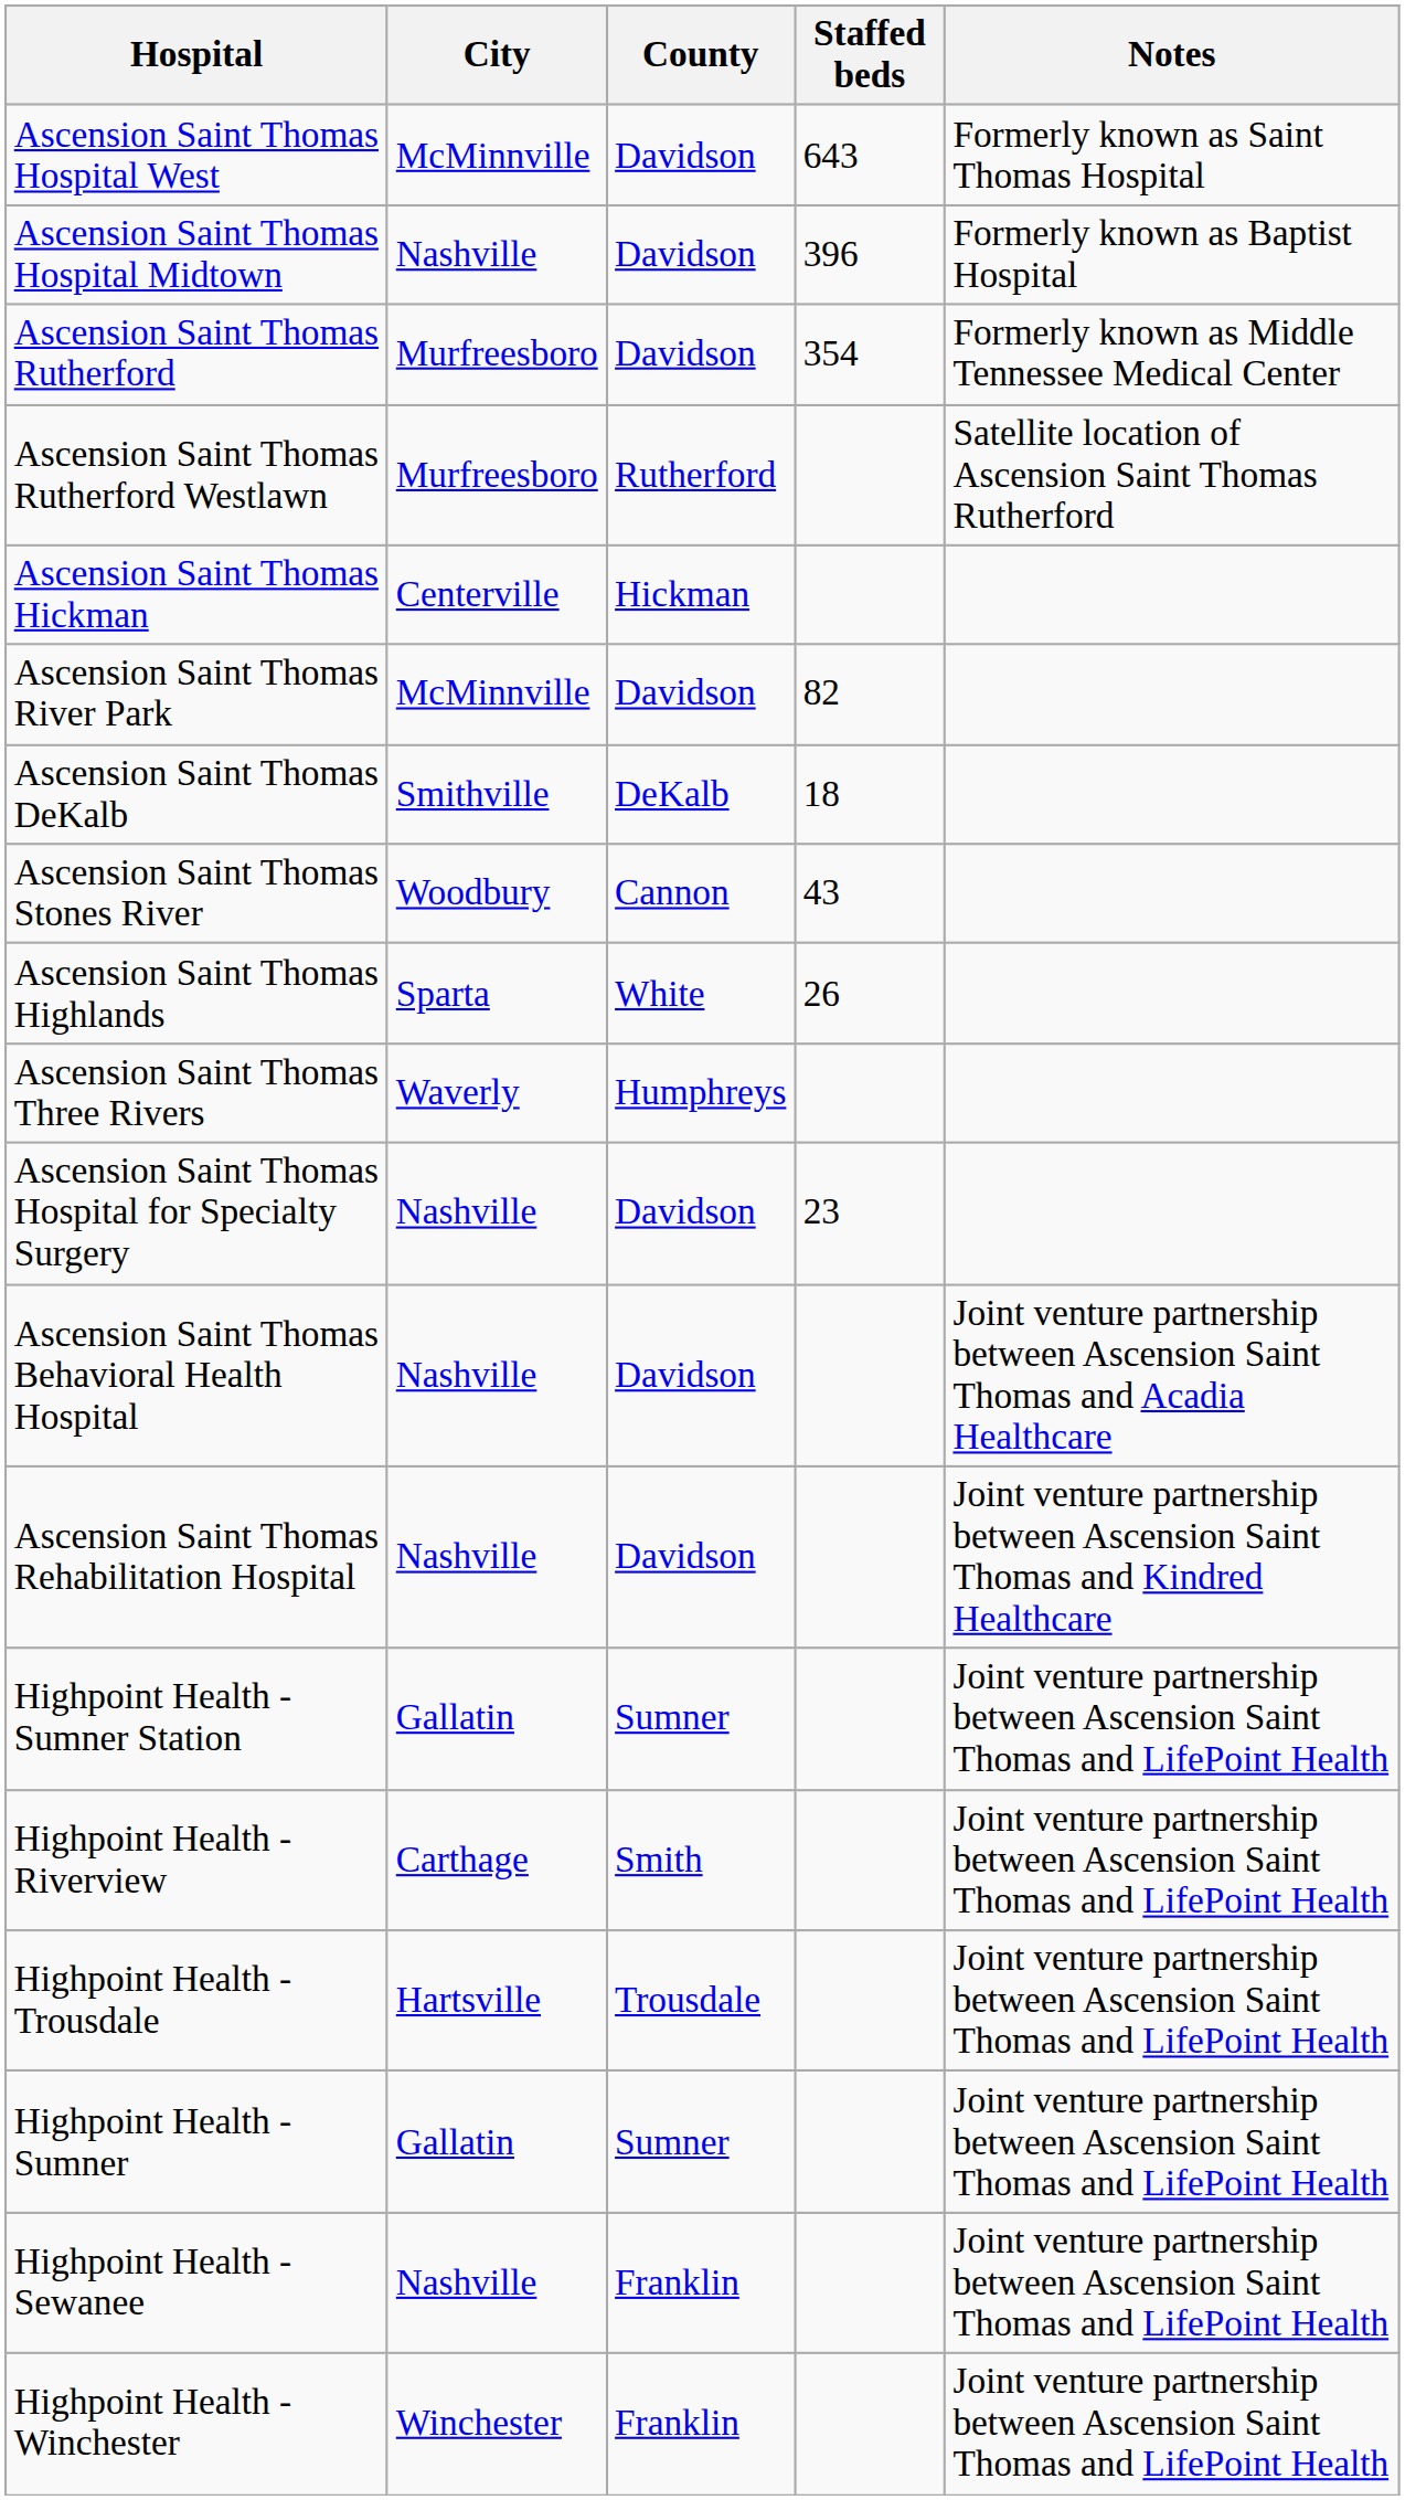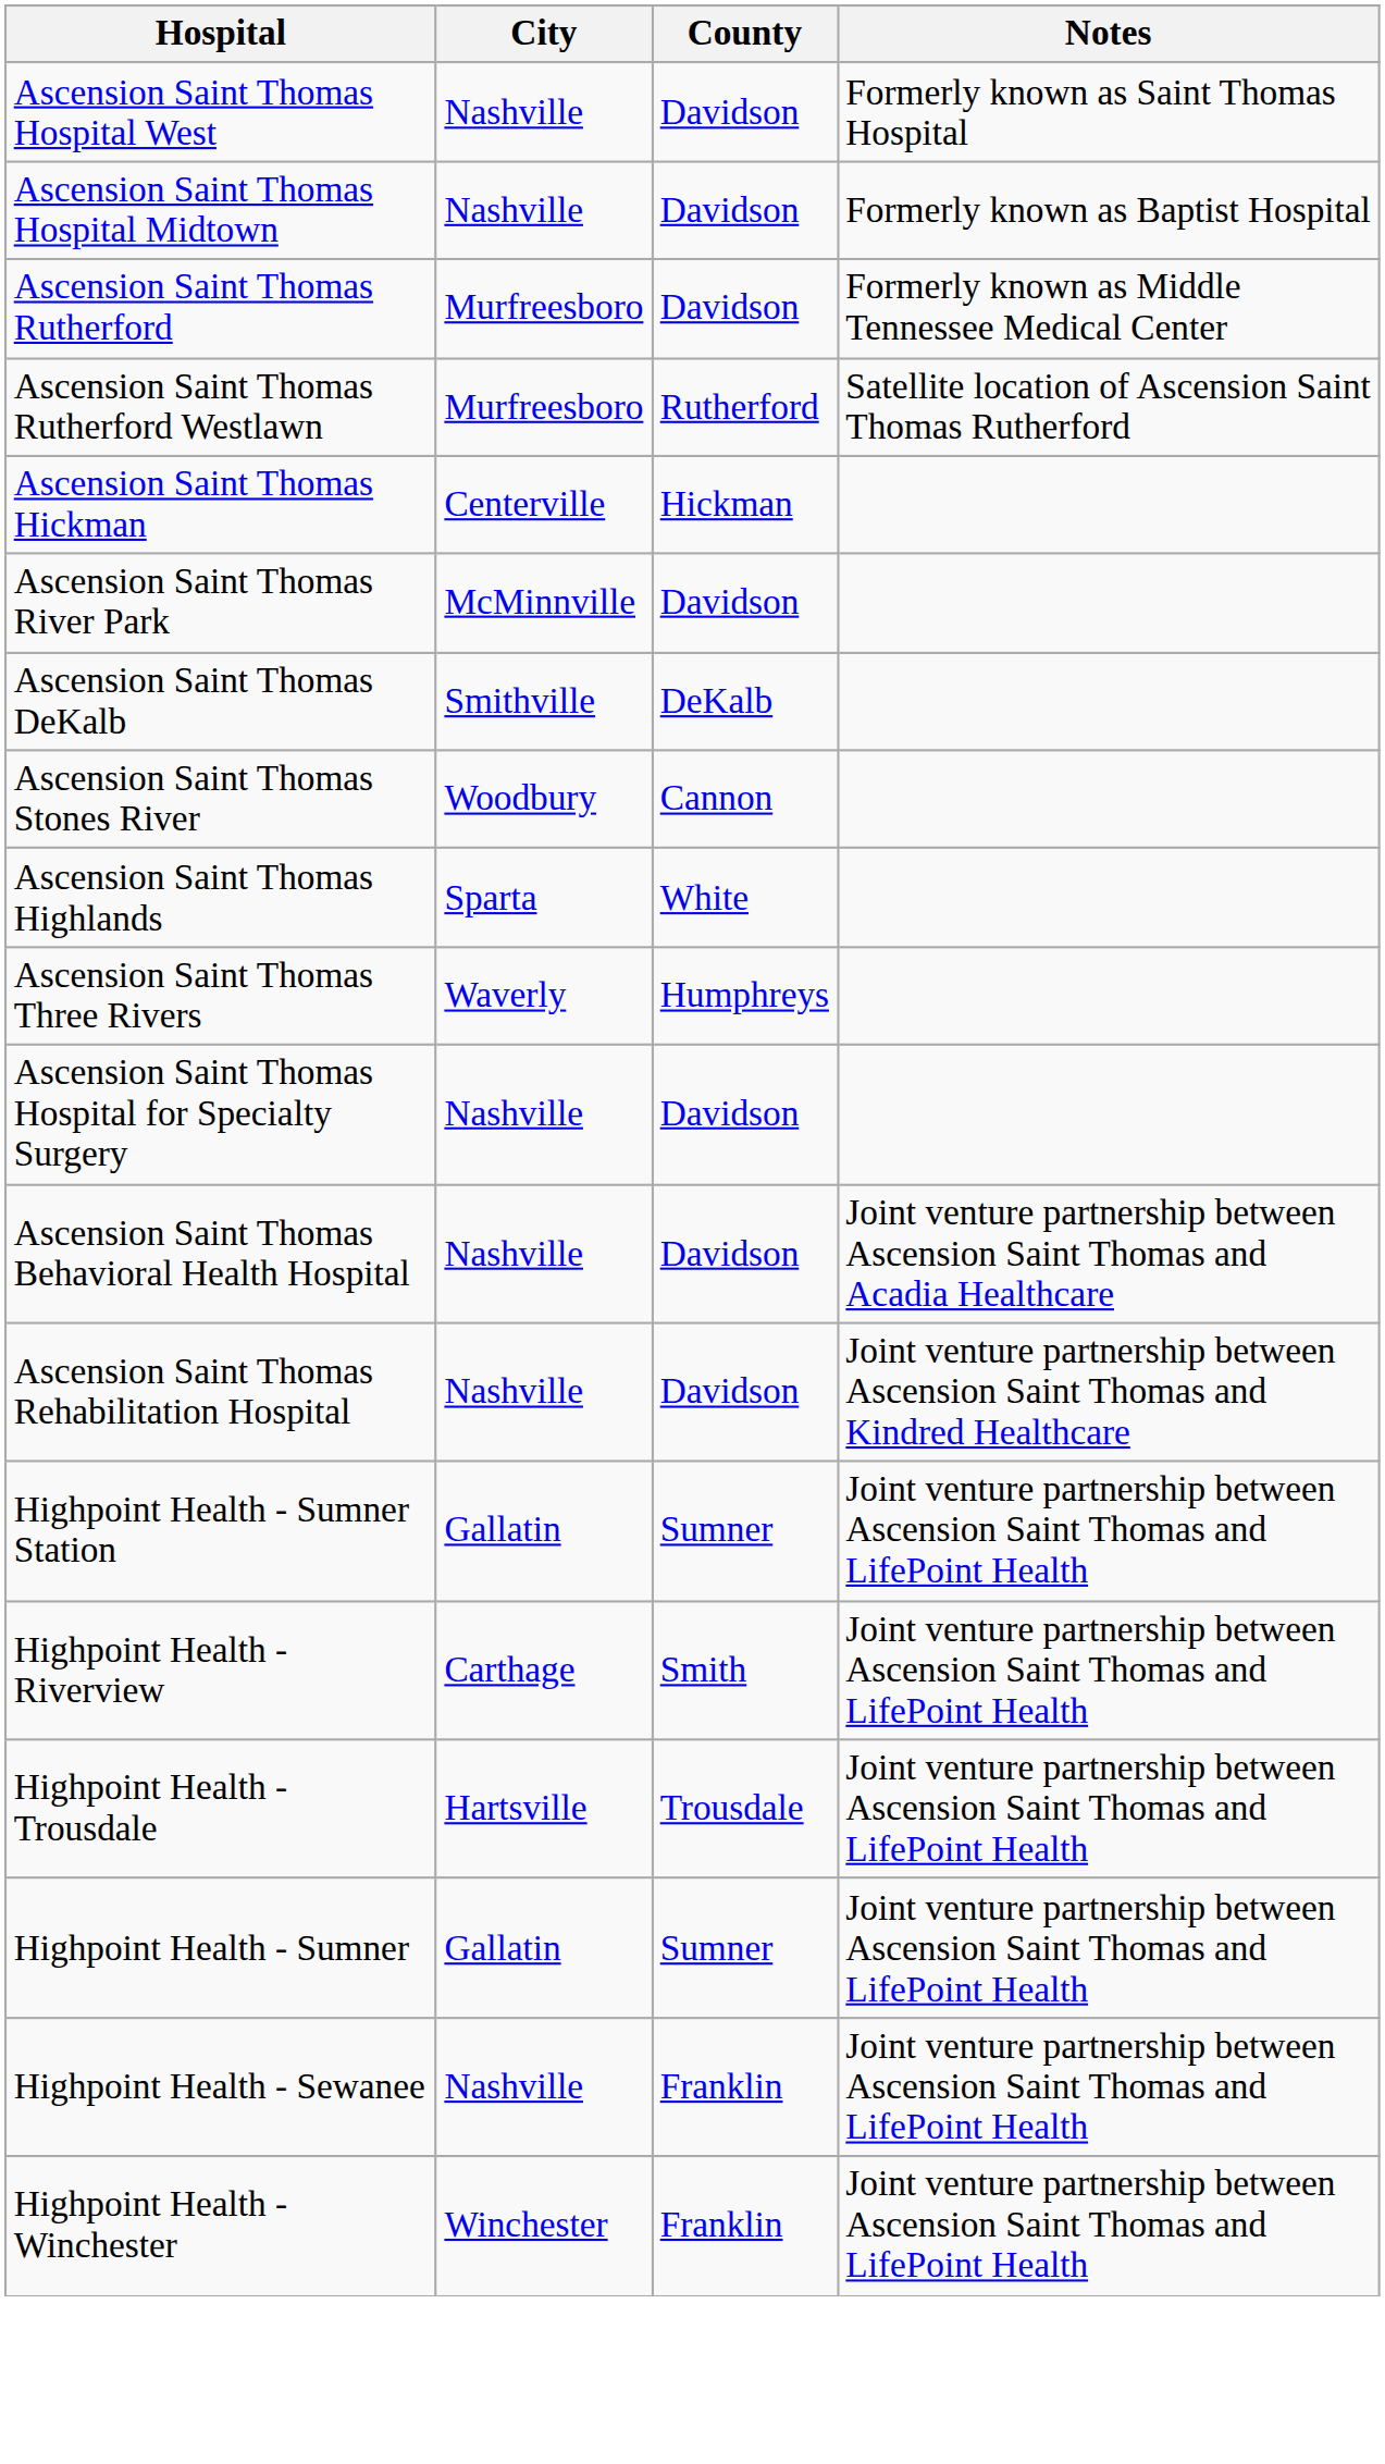 <table class="wikitable sortable" border="1">
 <tr>
 <th>Hospital</th>
 <th>City</th>
 <th>County</th>
-<th data-sort-type="number">Staffed beds</th>
 <th>Notes</th>
 </tr>
 <tr>
 <td><a href='#'>Ascension Saint Thomas Hospital West</a></td>
-<td><a href='#'>McMinnville</a></td>
+<td><a href='#'>Nashville</a></td>
 <td><a href='#'>Davidson</a></td>
-<td>643</td>
 <td>Formerly known as Saint Thomas Hospital</td>
 </tr>
 <tr>
 <td><a href='#'>Ascension Saint Thomas Hospital Midtown</a></td>
 <td><a href='#'>Nashville</a></td>
 <td><a href='#'>Davidson</a></td>
-<td>396</td>
 <td>Formerly known as Baptist Hospital</td>
 </tr>
 <tr>
 <td><a href='#'>Ascension Saint Thomas Rutherford</a></td>
 <td><a href='#'>Murfreesboro</a></td>
 <td><a href='#'>Davidson</a></td>
-<td>354</td>
 <td>Formerly known as Middle Tennessee Medical Center</td>
 </tr>
 <tr>
 <td>Ascension Saint Thomas Rutherford Westlawn</td>
 <td><a href='#'>Murfreesboro</a></td>
 <td><a href='#'>Rutherford</a></td>
-<td></td>
 <td>Satellite location of Ascension Saint Thomas Rutherford</td>
 </tr>
 <tr>
 <td><a href='#'>Ascension Saint Thomas Hickman</a></td>
 <td><a href='#'>Centerville</a></td>
 <td><a href='#'>Hickman</a></td>
 <td></td>
-<td></td>
 </tr>
 <tr>
 <td>Ascension Saint Thomas River Park</td>
 <td><a href='#'>McMinnville</a></td>
 <td><a href='#'>Davidson</a></td>
-<td>82</td>
 <td></td>
 </tr>
 <tr>
 <td>Ascension Saint Thomas DeKalb</td>
 <td><a href='#'>Smithville</a></td>
 <td><a href='#'>DeKalb</a></td>
-<td>18</td>
 <td></td>
 </tr>
 <tr>
 <td>Ascension Saint Thomas Stones River</td>
 <td><a href='#'>Woodbury</a></td>
 <td><a href='#'>Cannon</a></td>
-<td>43</td>
 <td></td>
 </tr>
 <tr>
 <td>Ascension Saint Thomas Highlands</td>
 <td><a href='#'>Sparta</a></td>
 <td><a href='#'>White</a></td>
-<td>26</td>
 <td></td>
 </tr>
 <tr>
 <td>Ascension Saint Thomas Three Rivers</td>
 <td><a href='#'>Waverly</a></td>
 <td><a href='#'>Humphreys</a></td>
 <td></td>
-<td></td>
 </tr>
 <tr>
 <td>Ascension Saint Thomas Hospital for Specialty Surgery</td>
 <td><a href='#'>Nashville</a></td>
 <td><a href='#'>Davidson</a></td>
-<td>23</td>
 <td></td>
 </tr>
 <tr>
 <td>Ascension Saint Thomas Behavioral Health Hospital</td>
 <td><a href='#'>Nashville</a></td>
 <td><a href='#'>Davidson</a></td>
-<td></td>
 <td>Joint venture partnership between Ascension Saint Thomas and <a href='#'>Acadia Healthcare</a></td>
 </tr>
 <tr>
 <td>Ascension Saint Thomas Rehabilitation Hospital</td>
 <td><a href='#'>Nashville</a></td>
 <td><a href='#'>Davidson</a></td>
-<td></td>
 <td>Joint venture partnership between Ascension Saint Thomas and <a href='#'>Kindred Healthcare</a></td>
 </tr>
 <tr>
 <td>Highpoint Health - Sumner Station</td>
 <td><a href='#'>Gallatin</a></td>
 <td><a href='#'>Sumner</a></td>
-<td></td>
 <td>Joint venture partnership between Ascension Saint Thomas and <a href='#'>LifePoint Health</a></td>
 </tr>
 <tr>
 <td>Highpoint Health - Riverview</td>
 <td><a href='#'>Carthage</a></td>
 <td><a href='#'>Smith</a></td>
-<td></td>
 <td>Joint venture partnership between Ascension Saint Thomas and <a href='#'>LifePoint Health</a></td>
 </tr>
 <tr>
 <td>Highpoint Health - Trousdale</td>
 <td><a href='#'>Hartsville</a></td>
 <td><a href='#'>Trousdale</a></td>
-<td></td>
 <td>Joint venture partnership between Ascension Saint Thomas and <a href='#'>LifePoint Health</a></td>
 </tr>
 <tr>
 <td>Highpoint Health - Sumner</td>
 <td><a href='#'>Gallatin</a></td>
 <td><a href='#'>Sumner</a></td>
-<td></td>
 <td>Joint venture partnership between Ascension Saint Thomas and <a href='#'>LifePoint Health</a></td>
 </tr>
 <tr>
 <td>Highpoint Health - Sewanee</td>
 <td><a href='#'>Nashville</a></td>
 <td><a href='#'>Franklin</a></td>
-<td></td>
 <td>Joint venture partnership between Ascension Saint Thomas and <a href='#'>LifePoint Health</a></td>
 </tr>
 <tr>
 <td>Highpoint Health - Winchester</td>
 <td><a href='#'>Winchester</a></td>
 <td><a href='#'>Franklin</a></td>
-<td></td>
 <td>Joint venture partnership between Ascension Saint Thomas and <a href='#'>LifePoint Health</a></td>
 </tr>
 </table>
